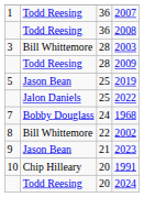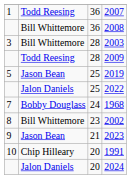 <table class="wikitable">
 <tr>
 </tr>
 <tr>
 <td>1</td>
 <td><a href='#'>Todd Reesing</a></td>
 <td><abbr>36</abbr></td>
 <td><a href='#'>2007</a></td>
 </tr>
 <tr>
 <td></td>
-<td><a href='#'>Todd Reesing</a></td>
+<td>Bill Whittemore</td>
 <td><abbr>36</abbr></td>
 <td><a href='#'>2008</a></td>
 </tr>
 <tr>
 <td>3</td>
 <td>Bill Whittemore</td>
 <td><abbr>28</abbr></td>
 <td><a href='#'>2003</a></td>
 </tr>
 <tr>
 <td></td>
 <td><a href='#'>Todd Reesing</a></td>
 <td><abbr>28</abbr></td>
 <td><a href='#'>2009</a></td>
 </tr>
 <tr>
 <td>5</td>
 <td><a href='#'>Jason Bean</a></td>
 <td><abbr>25</abbr></td>
 <td><a href='#'>2019</a></td>
 </tr>
 <tr>
 <td></td>
 <td><a href='#'>Jalon Daniels</a></td>
 <td><abbr>25</abbr></td>
 <td><a href='#'>2022</a></td>
 </tr>
 <tr>
 <td>7</td>
 <td><a href='#'>Bobby Douglass</a></td>
 <td><abbr>24</abbr></td>
 <td><a href='#'>1968</a></td>
 </tr>
 <tr>
 <td>8</td>
 <td>Bill Whittemore</td>
-<td><abbr>22</abbr></td>
+<td><abbr>23</abbr></td>
 <td><a href='#'>2002</a></td>
 </tr>
 <tr>
 <td>9</td>
 <td><a href='#'>Jason Bean</a></td>
 <td><abbr>21</abbr></td>
 <td><a href='#'>2023</a></td>
 </tr>
 <tr>
 <td>10</td>
 <td>Chip Hilleary</td>
 <td><abbr>20</abbr></td>
 <td><a href='#'>1991</a></td>
 </tr>
 <tr>
 <td></td>
-<td><a href='#'>Todd Reesing</a></td>
+<td><a href='#'>Jalon Daniels</a></td>
 <td><abbr>20</abbr></td>
 <td><a href='#'>2024</a></td>
 </tr>
 </table>
